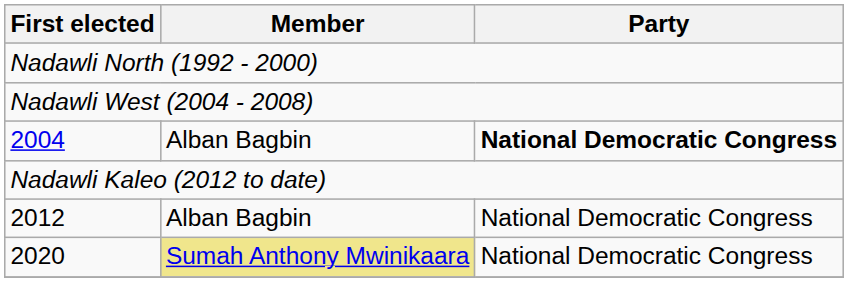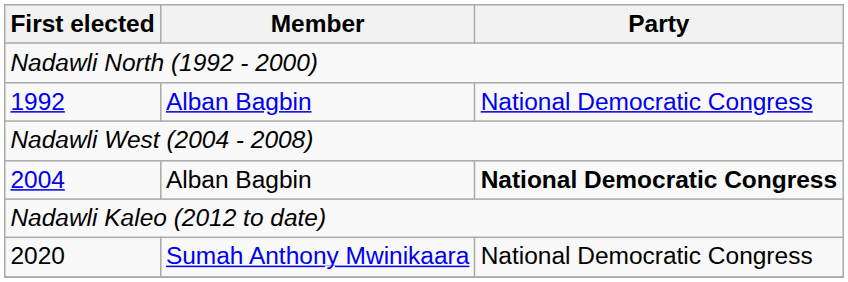 <table class="wikitable">
 <tr>
 <th>First elected</th>
 <th>Member</th>
 <th>Party</th>
 </tr>
 <tr>
 <td colspan=3><em>Nadawli North (1992 - 2000)</em></td>
+</tr>
+<tr>
+<td><a href='#'>1992</a></td>
+<td><a href='#'>Alban Bagbin</a></td>
+<td><a href='#'>National Democratic Congress</a></td>
 </tr>
 <tr>
 <td colspan=3><em>Nadawli West (2004 - 2008)</em></td>
 </tr>
 <tr>
 <td><a href='#'>2004</a></td>
 <td>Alban Bagbin</td>
 <td><strong>National Democratic Congress</strong></td>
 </tr>
 <tr>
 <td colspan=3><em>Nadawli Kaleo (2012 to date)</em></td>
 </tr>
 <tr>
-<td>2012</td>
-<td>Alban Bagbin</td>
-<td>National Democratic Congress</td>
-</tr>
-<tr>
 <td>2020</td>
-<td style="background: khaki;"><a href='#'>Sumah Anthony Mwinikaara</a></td>
+<td><a href='#'>Sumah Anthony Mwinikaara</a></td>
 <td>National Democratic Congress</td>
 </tr>
 <tr>
 </tr>
 </table>
